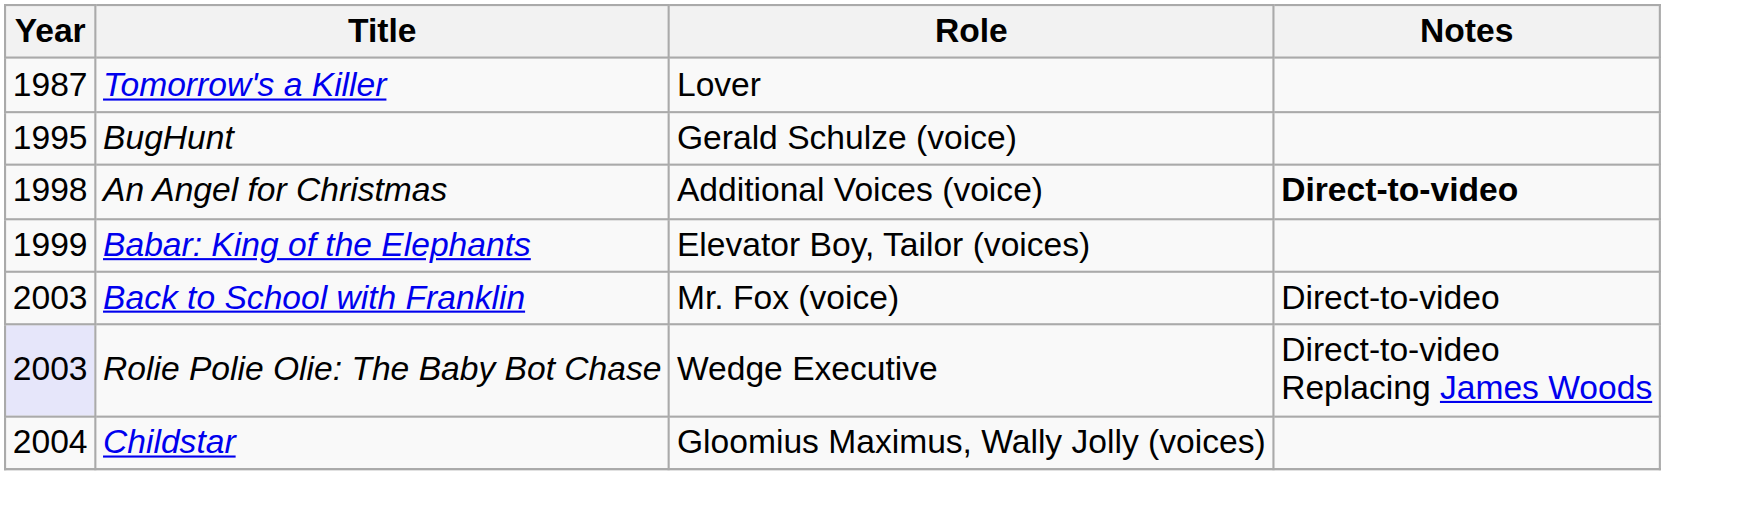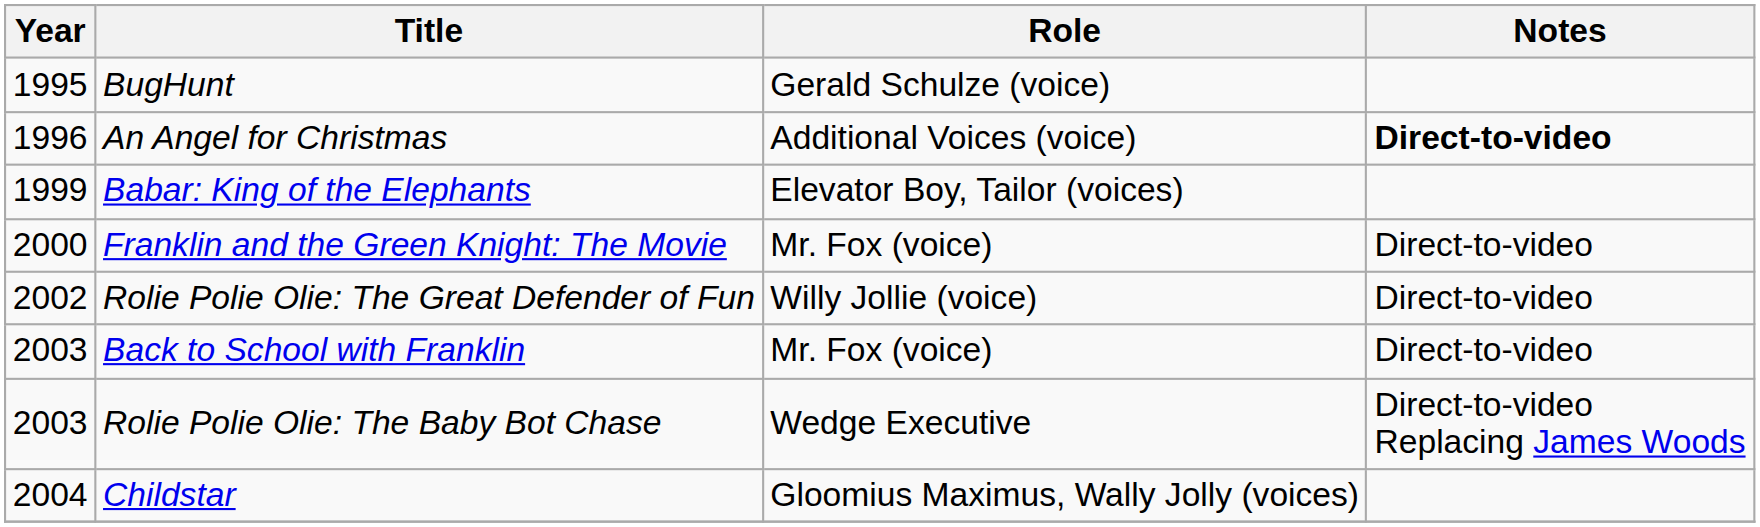 <table class="wikitable sortable">
 <tr>
 <th>Year</th>
 <th>Title</th>
 <th>Role</th>
 <th scope="col" class="unsortable">Notes</th>
 </tr>
 <tr>
-<td>1987</td>
-<td><em><a href='#'>Tomorrow's a Killer</a></em></td>
-<td>Lover</td>
-<td></td>
-</tr>
-<tr>
 <td>1995</td>
 <td><em>BugHunt</em></td>
 <td>Gerald Schulze (voice)</td>
 <td></td>
 </tr>
 <tr>
-<td>1998</td>
+<td>1996</td>
 <td><em>An Angel for Christmas</em></td>
 <td>Additional Voices (voice)</td>
 <td><strong>Direct-to-video</strong></td>
 </tr>
 <tr>
 <td>1999</td>
 <td><em><a href='#'>Babar: King of the Elephants</a></em></td>
 <td>Elevator Boy, Tailor (voices)</td>
 <td></td>
 </tr>
 <tr>
+<td>2000</td>
+<td><em><a href='#'>Franklin and the Green Knight: The Movie</a></em></td>
+<td>Mr. Fox (voice)</td>
+<td>Direct-to-video</td>
+</tr>
+<tr>
+<td>2002</td>
+<td><em>Rolie Polie Olie: The Great Defender of Fun</em></td>
+<td>Willy Jollie (voice)</td>
+<td>Direct-to-video</td>
+</tr>
+<tr>
 <td>2003</td>
 <td><em><a href='#'>Back to School with Franklin</a></em></td>
 <td>Mr. Fox (voice)</td>
 <td>Direct-to-video</td>
 </tr>
 <tr>
-<td style="background: lavender;">2003</td>
+<td>2003</td>
 <td><em>Rolie Polie Olie: The Baby Bot Chase</em></td>
 <td>Wedge Executive</td>
 <td>Direct-to-video<br>Replacing <a href='#'>James Woods</a></td>
 </tr>
 <tr>
 <td>2004</td>
 <td><em><a href='#'>Childstar</a></em></td>
 <td>Gloomius Maximus, Wally Jolly (voices)</td>
 <td></td>
 </tr>
 <tr>
 </tr>
 </table>
